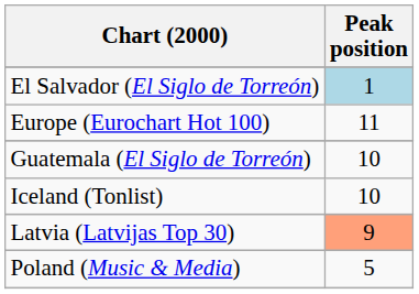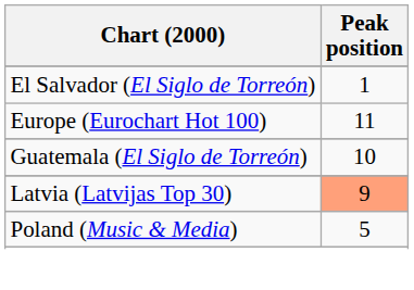 <table class="wikitable sortable">
 <tr>
 <th>Chart (2000)</th>
 <th>Peak<br>position</th>
 </tr>
 <tr>
 </tr>
 <tr>
 </tr>
 <tr>
 </tr>
 <tr>
 </tr>
 <tr>
 <td>El Salvador (<em><a href='#'>El Siglo de Torreón</a></em>)</td>
-<td align="center" style="background: lightblue;">1</td>
+<td align="center">1</td>
 </tr>
 <tr>
 <td>Europe (<a href='#'>Eurochart Hot 100</a>)</td>
 <td align="center">11</td>
 </tr>
 <tr>
 </tr>
 <tr>
 <td>Guatemala (<em><a href='#'>El Siglo de Torreón</a></em>)</td>
-<td align="center">10</td>
-</tr>
-<tr>
-<td>Iceland (Tonlist)</td>
 <td align="center">10</td>
 </tr>
 <tr>
 </tr>
 <tr>
 </tr>
 <tr>
 <td>Latvia (<a href='#'>Latvijas Top 30</a>)</td>
 <td align="center" style="background: lightsalmon;">9</td>
 </tr>
 <tr>
 </tr>
 <tr>
 </tr>
 <tr>
 </tr>
 <tr>
 <td>Poland (<em><a href='#'>Music & Media</a></em>)</td>
 <td style="text-align:center;">5</td>
 </tr>
 <tr>
 </tr>
 <tr>
 </tr>
 <tr>
 </tr>
 <tr>
 </tr>
 </table>
